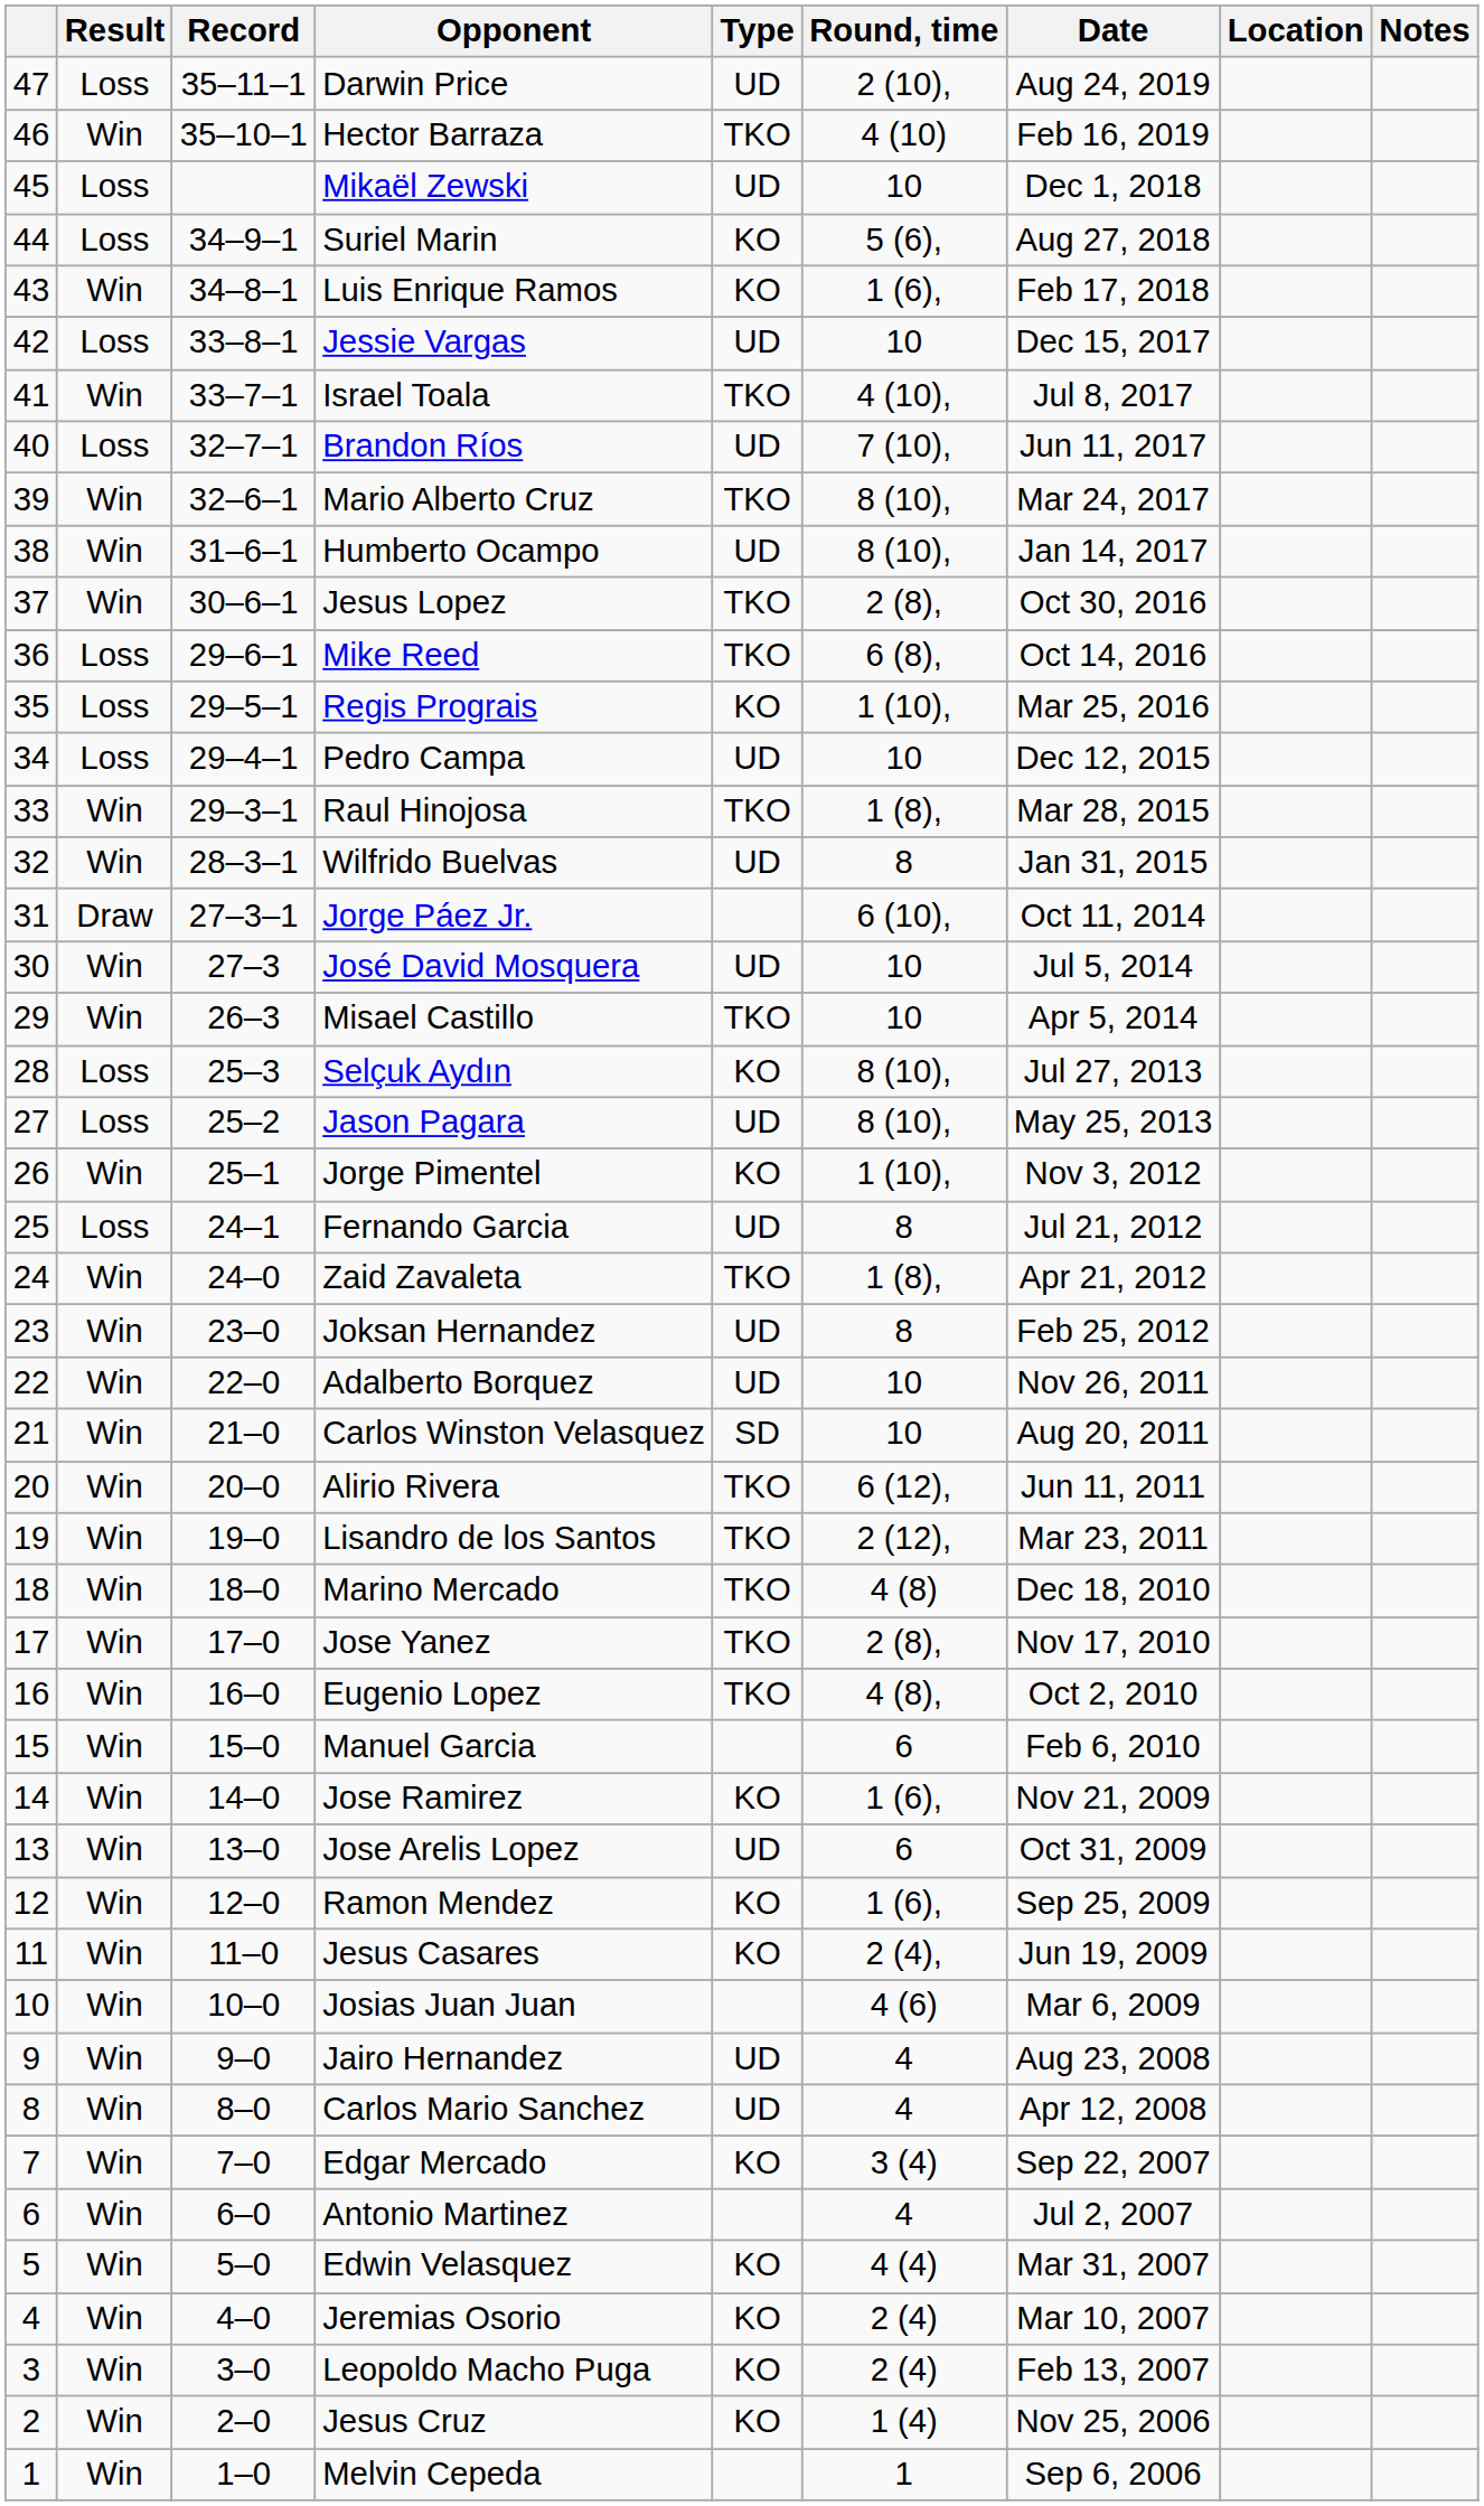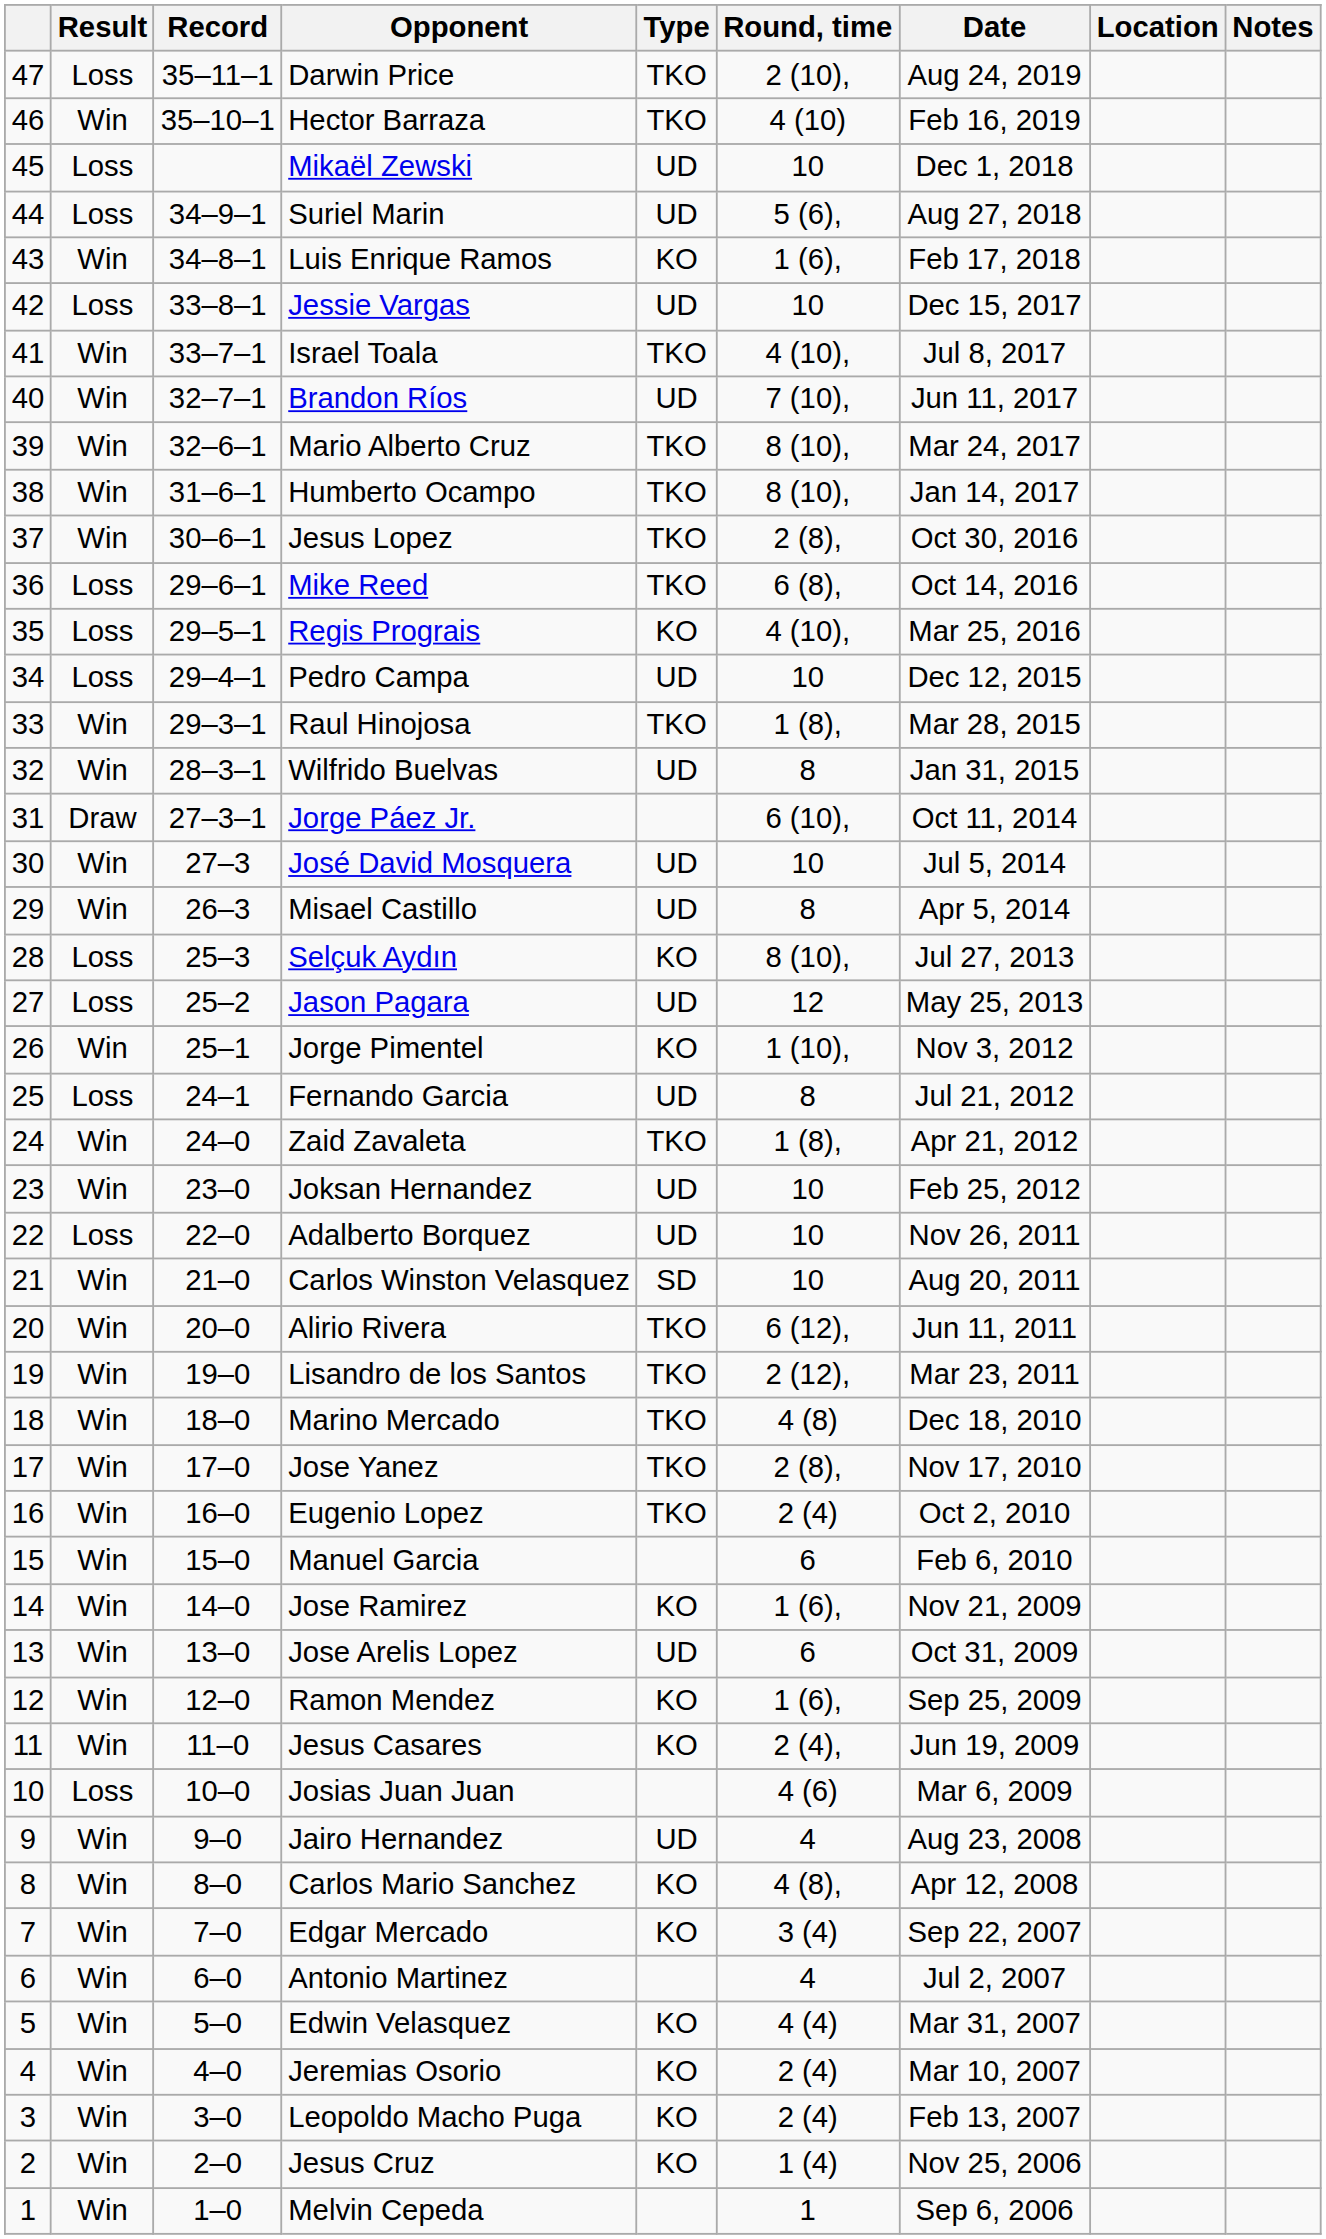 <table class="wikitable" style="text-align:center">
 <tr>
 <th></th>
 <th>Result</th>
 <th>Record</th>
 <th>Opponent</th>
 <th>Type</th>
 <th>Round, time</th>
 <th>Date</th>
 <th>Location</th>
 <th>Notes</th>
 </tr>
 <tr>
 <td>47</td>
 <td>Loss</td>
 <td>35–11–1</td>
 <td style="text-align:left;">Darwin Price</td>
-<td>UD</td>
+<td>TKO</td>
 <td>2 (10), </td>
 <td>Aug 24, 2019</td>
 <td style="text-align:left;"></td>
 <td></td>
 </tr>
 <tr>
 <td>46</td>
 <td>Win</td>
 <td>35–10–1</td>
 <td style="text-align:left;">Hector Barraza</td>
 <td>TKO</td>
 <td>4 (10)</td>
 <td>Feb 16, 2019</td>
 <td style="text-align:left;"></td>
 <td></td>
 </tr>
 <tr>
 <td>45</td>
 <td>Loss</td>
 <td></td>
 <td style="text-align:left;"><a href='#'>Mikaël Zewski</a></td>
 <td>UD</td>
 <td>10</td>
 <td>Dec 1, 2018</td>
 <td style="text-align:left;"></td>
 <td style="text-align:left;"></td>
 </tr>
 <tr>
 <td>44</td>
 <td>Loss</td>
 <td>34–9–1</td>
 <td style="text-align:left;">Suriel Marin</td>
-<td>KO</td>
+<td>UD</td>
 <td>5 (6), </td>
 <td>Aug 27, 2018</td>
 <td style="text-align:left;"></td>
 <td></td>
 </tr>
 <tr>
 <td>43</td>
 <td>Win</td>
 <td>34–8–1</td>
 <td style="text-align:left;">Luis Enrique Ramos</td>
 <td>KO</td>
 <td>1 (6), </td>
 <td>Feb 17, 2018</td>
 <td style="text-align:left;"></td>
 <td></td>
 </tr>
 <tr>
 <td>42</td>
 <td>Loss</td>
 <td>33–8–1</td>
 <td style="text-align:left;"><a href='#'>Jessie Vargas</a></td>
 <td>UD</td>
 <td>10</td>
 <td>Dec 15, 2017</td>
 <td style="text-align:left;"></td>
 <td></td>
 </tr>
 <tr>
 <td>41</td>
 <td>Win</td>
 <td>33–7–1</td>
 <td style="text-align:left;">Israel Toala</td>
 <td>TKO</td>
 <td>4 (10), </td>
 <td>Jul 8, 2017</td>
 <td style="text-align:left;"></td>
 <td></td>
 </tr>
 <tr>
 <td>40</td>
-<td>Loss</td>
+<td>Win</td>
 <td>32–7–1</td>
 <td style="text-align:left;"><a href='#'>Brandon Ríos</a></td>
 <td>UD</td>
 <td>7 (10), </td>
 <td>Jun 11, 2017</td>
 <td style="text-align:left;"></td>
 <td></td>
 </tr>
 <tr>
 <td>39</td>
 <td>Win</td>
 <td>32–6–1</td>
 <td style="text-align:left;">Mario Alberto Cruz</td>
 <td>TKO</td>
 <td>8 (10), </td>
 <td>Mar 24, 2017</td>
 <td style="text-align:left;"></td>
 <td></td>
 </tr>
 <tr>
 <td>38</td>
 <td>Win</td>
 <td>31–6–1</td>
 <td style="text-align:left;">Humberto Ocampo</td>
-<td>UD</td>
+<td>TKO</td>
 <td>8 (10), </td>
 <td>Jan 14, 2017</td>
 <td style="text-align:left;"></td>
 <td></td>
 </tr>
 <tr>
 <td>37</td>
 <td>Win</td>
 <td>30–6–1</td>
 <td style="text-align:left;">Jesus Lopez</td>
 <td>TKO</td>
 <td>2 (8), </td>
 <td>Oct 30, 2016</td>
 <td style="text-align:left;"></td>
 <td></td>
 </tr>
 <tr>
 <td>36</td>
 <td>Loss</td>
 <td>29–6–1</td>
 <td style="text-align:left;"><a href='#'>Mike Reed</a></td>
 <td>TKO</td>
 <td>6 (8), </td>
 <td>Oct 14, 2016</td>
 <td style="text-align:left;"></td>
 <td></td>
 </tr>
 <tr>
 <td>35</td>
 <td>Loss</td>
 <td>29–5–1</td>
 <td style="text-align:left;"><a href='#'>Regis Prograis</a></td>
 <td>KO</td>
-<td>1 (10), </td>
+<td>4 (10), </td>
 <td>Mar 25, 2016</td>
 <td style="text-align:left;"></td>
 <td></td>
 </tr>
 <tr>
 <td>34</td>
 <td>Loss</td>
 <td>29–4–1</td>
 <td style="text-align:left;">Pedro Campa</td>
 <td>UD</td>
 <td>10</td>
 <td>Dec 12, 2015</td>
 <td style="text-align:left;"></td>
 <td></td>
 </tr>
 <tr>
 <td>33</td>
 <td>Win</td>
 <td>29–3–1</td>
 <td style="text-align:left;">Raul Hinojosa</td>
 <td>TKO</td>
 <td>1 (8), </td>
 <td>Mar 28, 2015</td>
 <td style="text-align:left;"></td>
 <td></td>
 </tr>
 <tr>
 <td>32</td>
 <td>Win</td>
 <td>28–3–1</td>
 <td style="text-align:left;">Wilfrido Buelvas</td>
 <td>UD</td>
 <td>8</td>
 <td>Jan 31, 2015</td>
 <td style="text-align:left;"></td>
 <td></td>
 </tr>
 <tr>
 <td>31</td>
 <td>Draw</td>
 <td>27–3–1</td>
 <td style="text-align:left;"><a href='#'>Jorge Páez Jr.</a></td>
 <td></td>
 <td>6 (10), </td>
 <td>Oct 11, 2014</td>
 <td style="text-align:left;"></td>
 <td></td>
 </tr>
 <tr>
 <td>30</td>
 <td>Win</td>
 <td>27–3</td>
 <td style="text-align:left;"><a href='#'>José David Mosquera</a></td>
 <td>UD</td>
 <td>10</td>
 <td>Jul 5, 2014</td>
 <td style="text-align:left;"></td>
 <td></td>
 </tr>
 <tr>
 <td>29</td>
 <td>Win</td>
 <td>26–3</td>
 <td style="text-align:left;">Misael Castillo</td>
-<td>TKO</td>
-<td>10</td>
+<td>UD</td>
+<td>8</td>
 <td>Apr 5, 2014</td>
 <td style="text-align:left;"></td>
 <td></td>
 </tr>
 <tr>
 <td>28</td>
 <td>Loss</td>
 <td>25–3</td>
 <td style="text-align:left;"><a href='#'>Selçuk Aydın</a></td>
 <td>KO</td>
 <td>8 (10), </td>
 <td>Jul 27, 2013</td>
 <td style="text-align:left;"></td>
 <td></td>
 </tr>
 <tr>
 <td>27</td>
 <td>Loss</td>
 <td>25–2</td>
 <td style="text-align:left;"><a href='#'>Jason Pagara</a></td>
 <td>UD</td>
-<td>8 (10), </td>
+<td>12</td>
 <td>May 25, 2013</td>
 <td style="text-align:left;"></td>
 <td style="text-align:left;"></td>
 </tr>
 <tr>
 <td>26</td>
 <td>Win</td>
 <td>25–1</td>
 <td style="text-align:left;">Jorge Pimentel</td>
 <td>KO</td>
 <td>1 (10), </td>
 <td>Nov 3, 2012</td>
 <td style="text-align:left;"></td>
 <td></td>
 </tr>
 <tr>
 <td>25</td>
 <td>Loss</td>
 <td>24–1</td>
 <td style="text-align:left;">Fernando Garcia</td>
 <td>UD</td>
 <td>8</td>
 <td>Jul 21, 2012</td>
 <td style="text-align:left;"></td>
 <td></td>
 </tr>
 <tr>
 <td>24</td>
 <td>Win</td>
 <td>24–0</td>
 <td style="text-align:left;">Zaid Zavaleta</td>
 <td>TKO</td>
 <td>1 (8), </td>
 <td>Apr 21, 2012</td>
 <td style="text-align:left;"></td>
 <td></td>
 </tr>
 <tr>
 <td>23</td>
 <td>Win</td>
 <td>23–0</td>
 <td style="text-align:left;">Joksan Hernandez</td>
 <td>UD</td>
-<td>8</td>
+<td>10</td>
 <td>Feb 25, 2012</td>
 <td style="text-align:left;"></td>
 <td></td>
 </tr>
 <tr>
 <td>22</td>
-<td>Win</td>
+<td>Loss</td>
 <td>22–0</td>
 <td style="text-align:left;">Adalberto Borquez</td>
 <td>UD</td>
 <td>10</td>
 <td>Nov 26, 2011</td>
 <td style="text-align:left;"></td>
 <td></td>
 </tr>
 <tr>
 <td>21</td>
 <td>Win</td>
 <td>21–0</td>
 <td style="text-align:left;">Carlos Winston Velasquez</td>
 <td>SD</td>
 <td>10</td>
 <td>Aug 20, 2011</td>
 <td style="text-align:left;"></td>
 <td></td>
 </tr>
 <tr>
 <td>20</td>
 <td>Win</td>
 <td>20–0</td>
 <td style="text-align:left;">Alirio Rivera</td>
 <td>TKO</td>
 <td>6 (12), </td>
 <td>Jun 11, 2011</td>
 <td style="text-align:left;"></td>
 <td></td>
 </tr>
 <tr>
 <td>19</td>
 <td>Win</td>
 <td>19–0</td>
 <td style="text-align:left;">Lisandro de los Santos</td>
 <td>TKO</td>
 <td>2 (12), </td>
 <td>Mar 23, 2011</td>
 <td style="text-align:left;"></td>
 <td></td>
 </tr>
 <tr>
 <td>18</td>
 <td>Win</td>
 <td>18–0</td>
 <td style="text-align:left;">Marino Mercado</td>
 <td>TKO</td>
 <td>4 (8)</td>
 <td>Dec 18, 2010</td>
 <td style="text-align:left;"></td>
 <td></td>
 </tr>
 <tr>
 <td>17</td>
 <td>Win</td>
 <td>17–0</td>
 <td style="text-align:left;">Jose Yanez</td>
 <td>TKO</td>
 <td>2 (8), </td>
 <td>Nov 17, 2010</td>
 <td style="text-align:left;"></td>
 <td></td>
 </tr>
 <tr>
 <td>16</td>
 <td>Win</td>
 <td>16–0</td>
 <td style="text-align:left;">Eugenio Lopez</td>
 <td>TKO</td>
-<td>4 (8), </td>
+<td>2 (4)</td>
 <td>Oct 2, 2010</td>
 <td style="text-align:left;"></td>
 <td></td>
 </tr>
 <tr>
 <td>15</td>
 <td>Win</td>
 <td>15–0</td>
 <td style="text-align:left;">Manuel Garcia</td>
 <td></td>
 <td>6</td>
 <td>Feb 6, 2010</td>
 <td style="text-align:left;"></td>
 <td></td>
 </tr>
 <tr>
 <td>14</td>
 <td>Win</td>
 <td>14–0</td>
 <td style="text-align:left;">Jose Ramirez</td>
 <td>KO</td>
 <td>1 (6), </td>
 <td>Nov 21, 2009</td>
 <td style="text-align:left;"></td>
 <td></td>
 </tr>
 <tr>
 <td>13</td>
 <td>Win</td>
 <td>13–0</td>
 <td style="text-align:left;">Jose Arelis Lopez</td>
 <td>UD</td>
 <td>6</td>
 <td>Oct 31, 2009</td>
 <td style="text-align:left;"></td>
 <td></td>
 </tr>
 <tr>
 <td>12</td>
 <td>Win</td>
 <td>12–0</td>
 <td style="text-align:left;">Ramon Mendez</td>
 <td>KO</td>
 <td>1 (6), </td>
 <td>Sep 25, 2009</td>
 <td style="text-align:left;"></td>
 <td></td>
 </tr>
 <tr>
 <td>11</td>
 <td>Win</td>
 <td>11–0</td>
 <td style="text-align:left;">Jesus Casares</td>
 <td>KO</td>
 <td>2 (4), </td>
 <td>Jun 19, 2009</td>
 <td style="text-align:left;"></td>
 <td></td>
 </tr>
 <tr>
 <td>10</td>
-<td>Win</td>
+<td>Loss</td>
 <td>10–0</td>
 <td style="text-align:left;">Josias Juan Juan</td>
 <td></td>
 <td>4 (6)</td>
 <td>Mar 6, 2009</td>
 <td style="text-align:left;"></td>
 <td></td>
 </tr>
 <tr>
 <td>9</td>
 <td>Win</td>
 <td>9–0</td>
 <td style="text-align:left;">Jairo Hernandez</td>
 <td>UD</td>
 <td>4</td>
 <td>Aug 23, 2008</td>
 <td style="text-align:left;"></td>
 <td></td>
 </tr>
 <tr>
 <td>8</td>
 <td>Win</td>
 <td>8–0</td>
 <td style="text-align:left;">Carlos Mario Sanchez</td>
-<td>UD</td>
-<td>4</td>
+<td>KO</td>
+<td>4 (8), </td>
 <td>Apr 12, 2008</td>
 <td style="text-align:left;"></td>
 <td></td>
 </tr>
 <tr>
 <td>7</td>
 <td>Win</td>
 <td>7–0</td>
 <td style="text-align:left;">Edgar Mercado</td>
 <td>KO</td>
 <td>3 (4)</td>
 <td>Sep 22, 2007</td>
 <td style="text-align:left;"></td>
 <td></td>
 </tr>
 <tr>
 <td>6</td>
 <td>Win</td>
 <td>6–0</td>
 <td style="text-align:left;">Antonio Martinez</td>
 <td></td>
 <td>4</td>
 <td>Jul 2, 2007</td>
 <td style="text-align:left;"></td>
 <td></td>
 </tr>
 <tr>
 <td>5</td>
 <td>Win</td>
 <td>5–0</td>
 <td style="text-align:left;">Edwin Velasquez</td>
 <td>KO</td>
 <td>4 (4)</td>
 <td>Mar 31, 2007</td>
 <td style="text-align:left;"></td>
 <td></td>
 </tr>
 <tr>
 <td>4</td>
 <td>Win</td>
 <td>4–0</td>
 <td style="text-align:left;">Jeremias Osorio</td>
 <td>KO</td>
 <td>2 (4)</td>
 <td>Mar 10, 2007</td>
 <td style="text-align:left;"></td>
 <td></td>
 </tr>
 <tr>
 <td>3</td>
 <td>Win</td>
 <td>3–0</td>
 <td style="text-align:left;">Leopoldo Macho Puga</td>
 <td>KO</td>
 <td>2 (4)</td>
 <td>Feb 13, 2007</td>
 <td style="text-align:left;"></td>
 <td></td>
 </tr>
 <tr>
 <td>2</td>
 <td>Win</td>
 <td>2–0</td>
 <td style="text-align:left;">Jesus Cruz</td>
 <td>KO</td>
 <td>1 (4)</td>
 <td>Nov 25, 2006</td>
 <td style="text-align:left;"></td>
 <td></td>
 </tr>
 <tr>
 <td>1</td>
 <td>Win</td>
 <td>1–0</td>
 <td style="text-align:left;">Melvin Cepeda</td>
 <td></td>
 <td>1</td>
 <td>Sep 6, 2006</td>
 <td style="text-align:left;"></td>
 <td></td>
 </tr>
 </table>
